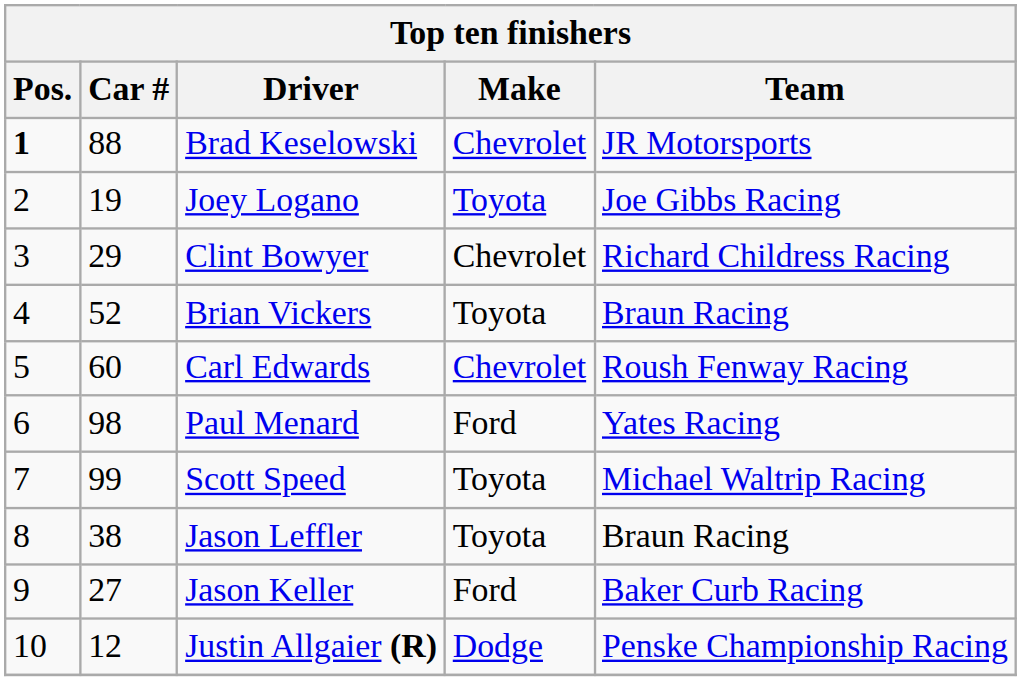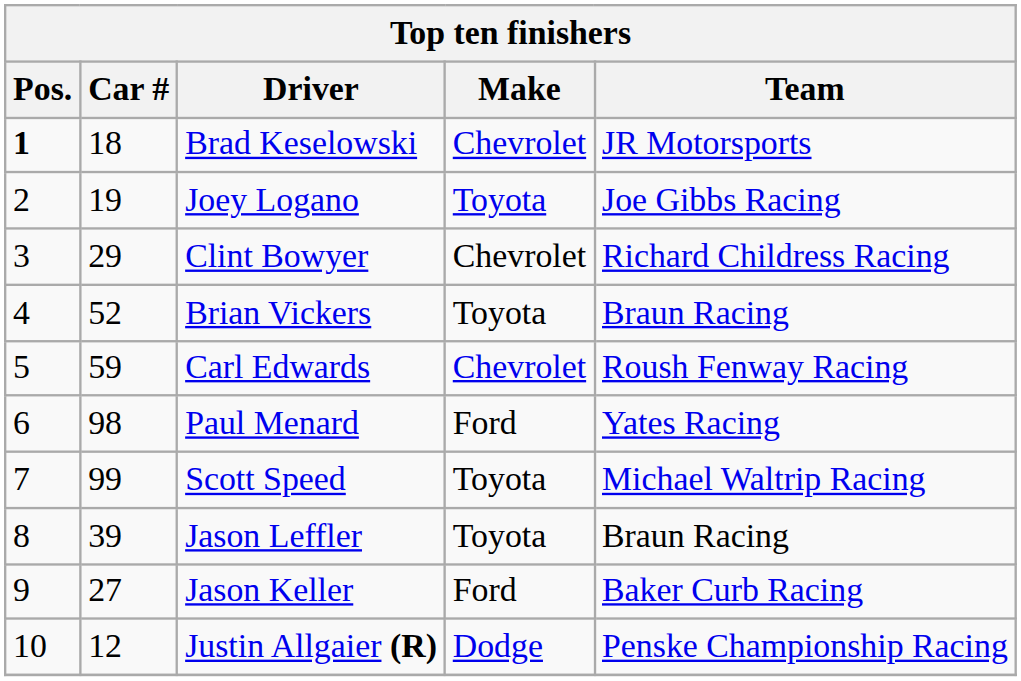 <table class="wikitable" style="font-size: 90%;">
 <tr>
 <th colspan=9>Top ten finishers</th>
 </tr>
 <tr>
 <th>Pos.</th>
 <th>Car #</th>
 <th>Driver</th>
 <th>Make</th>
 <th>Team</th>
 </tr>
 <tr>
 <td><strong>1</strong></td>
-<td>88</td>
+<td>18</td>
 <td><a href='#'>Brad Keselowski</a></td>
 <td><a href='#'>Chevrolet</a></td>
 <td><a href='#'>JR Motorsports</a></td>
 </tr>
 <tr>
 <td>2</td>
 <td>19</td>
 <td><a href='#'>Joey Logano</a></td>
 <td><a href='#'>Toyota</a></td>
 <td><a href='#'>Joe Gibbs Racing</a></td>
 </tr>
 <tr>
 <td>3</td>
 <td>29</td>
 <td><a href='#'>Clint Bowyer</a></td>
 <td>Chevrolet</td>
 <td><a href='#'>Richard Childress Racing</a></td>
 </tr>
 <tr>
 <td>4</td>
 <td>52</td>
 <td><a href='#'>Brian Vickers</a></td>
 <td>Toyota</td>
 <td><a href='#'>Braun Racing</a></td>
 </tr>
 <tr>
 <td>5</td>
-<td>60</td>
+<td>59</td>
 <td><a href='#'>Carl Edwards</a></td>
 <td><a href='#'>Chevrolet</a></td>
 <td><a href='#'>Roush Fenway Racing</a></td>
 </tr>
 <tr>
 <td>6</td>
 <td>98</td>
 <td><a href='#'>Paul Menard</a></td>
 <td>Ford</td>
 <td><a href='#'>Yates Racing</a></td>
 </tr>
 <tr>
 <td>7</td>
 <td>99</td>
 <td><a href='#'>Scott Speed</a></td>
 <td>Toyota</td>
 <td><a href='#'>Michael Waltrip Racing</a></td>
 </tr>
 <tr>
 <td>8</td>
-<td>38</td>
+<td>39</td>
 <td><a href='#'>Jason Leffler</a></td>
 <td>Toyota</td>
 <td>Braun Racing</td>
 </tr>
 <tr>
 <td>9</td>
 <td>27</td>
 <td><a href='#'>Jason Keller</a></td>
 <td>Ford</td>
 <td><a href='#'>Baker Curb Racing</a></td>
 </tr>
 <tr>
 <td>10</td>
 <td>12</td>
 <td><a href='#'>Justin Allgaier</a> <strong>(R)</strong></td>
 <td><a href='#'>Dodge</a></td>
 <td><a href='#'>Penske Championship Racing</a></td>
 </tr>
 <tr>
 </tr>
 </table>
